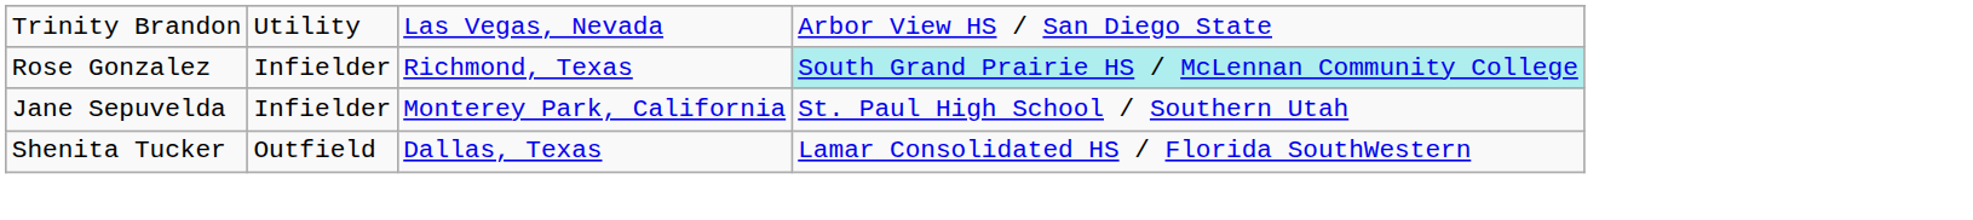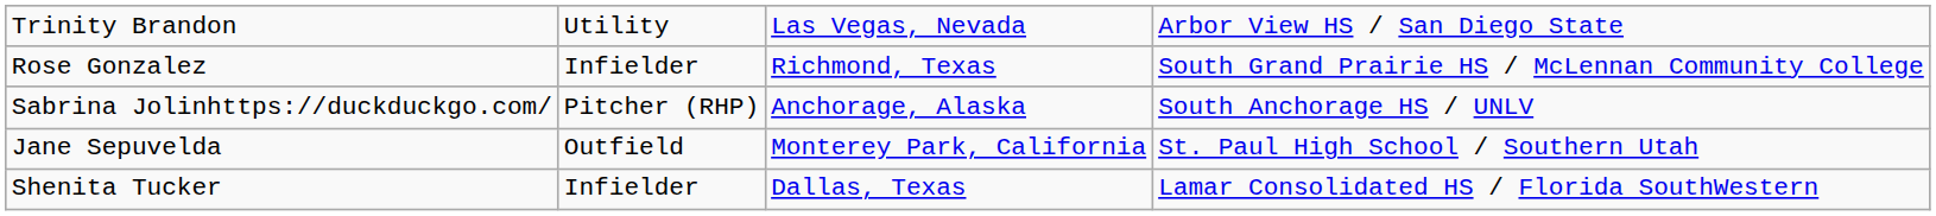 <table class="wikitable collapsible collapsed">
 <tr>
 <td>Trinity Brandon</td>
 <td>Utility</td>
 <td><a href='#'>Las Vegas, Nevada</a></td>
 <td><a href='#'>Arbor View HS</a> / <a href='#'>San Diego State</a></td>
 </tr>
 <tr>
 <td>Rose Gonzalez</td>
 <td>Infielder</td>
 <td><a href='#'>Richmond, Texas</a></td>
-<td style="background: paleturquoise;"><a href='#'>South Grand Prairie HS</a> / <a href='#'>McLennan Community College</a></td>
+<td><a href='#'>South Grand Prairie HS</a> / <a href='#'>McLennan Community College</a></td>
+</tr>
+<tr>
+<td>Sabrina Jolinhttps://duckduckgo.com/</td>
+<td>Pitcher (RHP)</td>
+<td><a href='#'>Anchorage, Alaska</a></td>
+<td><a href='#'>South Anchorage HS</a> / <a href='#'>UNLV</a></td>
 </tr>
 <tr>
 <td>Jane Sepuvelda</td>
-<td>Infielder</td>
+<td>Outfield</td>
 <td><a href='#'>Monterey Park, California</a></td>
 <td><a href='#'>St. Paul High School</a> / <a href='#'>Southern Utah</a></td>
 </tr>
 <tr>
 <td>Shenita Tucker</td>
-<td>Outfield</td>
+<td>Infielder</td>
 <td><a href='#'>Dallas, Texas</a></td>
 <td><a href='#'>Lamar Consolidated HS</a> / <a href='#'>Florida SouthWestern</a></td>
 </tr>
 </table>
